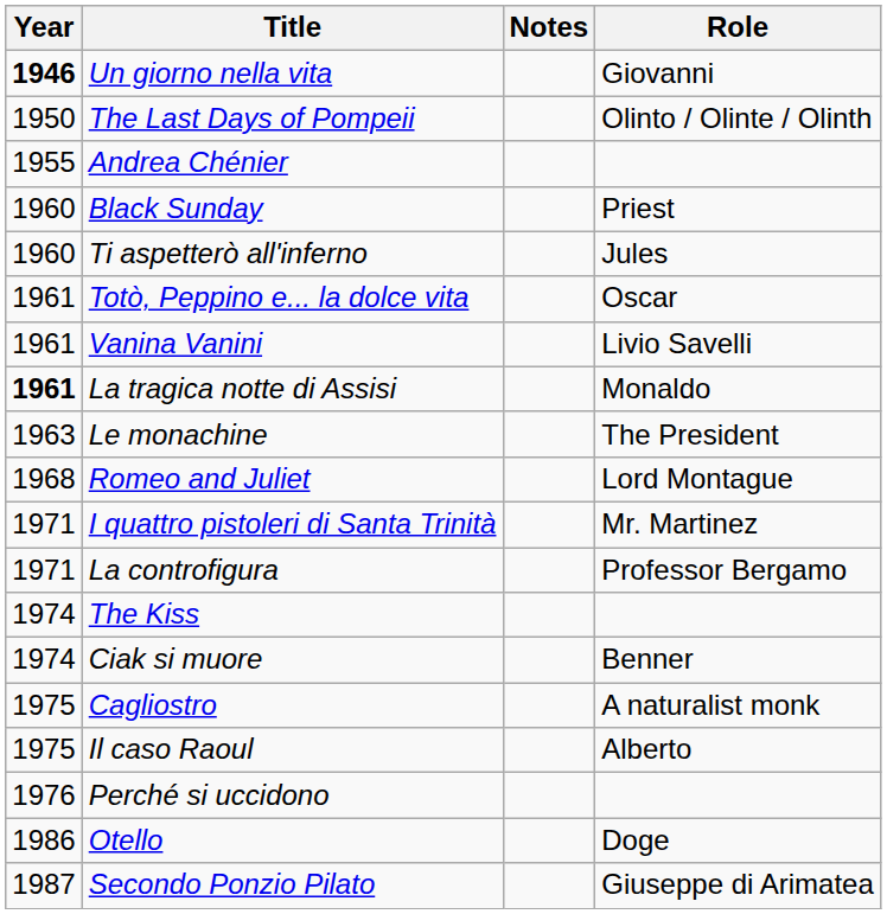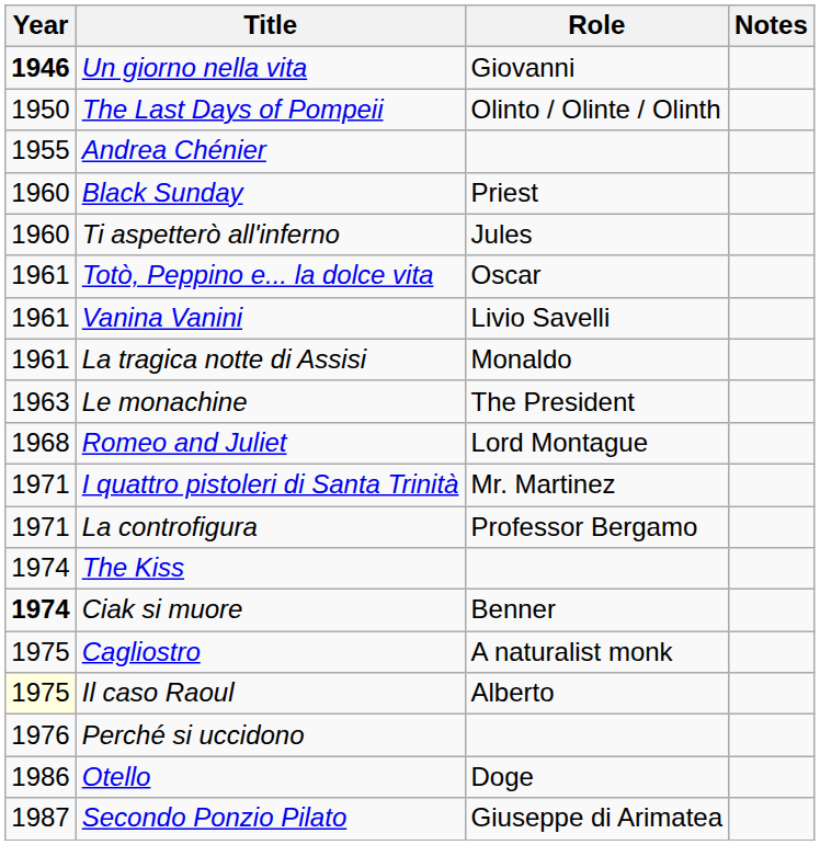 <table class="wikitable">
 <tr>
 <th>Year</th>
 <th>Title</th>
+<th>Role</th>
 <th>Notes</th>
-<th>Role</th>
 </tr>
 <tr>
 <td><strong>1946</strong></td>
 <td><em><a href='#'>Un giorno nella vita</a></em></td>
+<td>Giovanni</td>
 <td></td>
-<td>Giovanni</td>
 </tr>
 <tr>
 <td>1950</td>
 <td><em><a href='#'>The Last Days of Pompeii</a></em></td>
+<td>Olinto / Olinte / Olinth</td>
 <td></td>
-<td>Olinto / Olinte / Olinth</td>
 </tr>
 <tr>
 <td>1955</td>
 <td><em><a href='#'>Andrea Chénier</a></em></td>
 <td></td>
 <td></td>
 </tr>
 <tr>
 <td>1960</td>
 <td><em><a href='#'>Black Sunday</a></em></td>
+<td>Priest</td>
 <td></td>
-<td>Priest</td>
 </tr>
 <tr>
 <td>1960</td>
 <td><em>Ti aspetterò all'inferno</em></td>
+<td>Jules</td>
 <td></td>
-<td>Jules</td>
 </tr>
 <tr>
 <td>1961</td>
 <td><em><a href='#'>Totò, Peppino e... la dolce vita</a></em></td>
+<td>Oscar</td>
 <td></td>
-<td>Oscar</td>
 </tr>
 <tr>
 <td>1961</td>
 <td><em><a href='#'>Vanina Vanini</a></em></td>
+<td>Livio Savelli</td>
 <td></td>
-<td>Livio Savelli</td>
 </tr>
 <tr>
-<td><strong>1961</strong></td>
+<td>1961</td>
 <td><em>La tragica notte di Assisi</em></td>
+<td>Monaldo</td>
 <td></td>
-<td>Monaldo</td>
 </tr>
 <tr>
 <td>1963</td>
 <td><em>Le monachine</em></td>
+<td>The President</td>
 <td></td>
-<td>The President</td>
 </tr>
 <tr>
 <td>1968</td>
 <td><em><a href='#'>Romeo and Juliet</a></em></td>
+<td>Lord Montague</td>
 <td></td>
-<td>Lord Montague</td>
 </tr>
 <tr>
 <td>1971</td>
 <td><em><a href='#'>I quattro pistoleri di Santa Trinità</a></em></td>
+<td>Mr. Martinez</td>
 <td></td>
-<td>Mr. Martinez</td>
 </tr>
 <tr>
 <td>1971</td>
 <td><em>La controfigura</em></td>
+<td>Professor Bergamo</td>
 <td></td>
-<td>Professor Bergamo</td>
 </tr>
 <tr>
 <td>1974</td>
 <td><em><a href='#'>The Kiss</a></em></td>
 <td></td>
 <td></td>
 </tr>
 <tr>
-<td>1974</td>
+<td><strong>1974</strong></td>
 <td><em>Ciak si muore</em></td>
+<td>Benner</td>
 <td></td>
-<td>Benner</td>
 </tr>
 <tr>
 <td>1975</td>
 <td><em><a href='#'>Cagliostro</a></em></td>
+<td>A naturalist monk</td>
 <td></td>
-<td>A naturalist monk</td>
 </tr>
 <tr>
-<td>1975</td>
+<td style="background: lightyellow;">1975</td>
 <td><em>Il caso Raoul</em></td>
+<td>Alberto</td>
 <td></td>
-<td>Alberto</td>
 </tr>
 <tr>
 <td>1976</td>
 <td><em>Perché si uccidono</em></td>
 <td></td>
 <td></td>
 </tr>
 <tr>
 <td>1986</td>
 <td><em><a href='#'>Otello</a></em></td>
+<td>Doge</td>
 <td></td>
-<td>Doge</td>
 </tr>
 <tr>
 <td>1987</td>
 <td><em><a href='#'>Secondo Ponzio Pilato</a></em></td>
+<td>Giuseppe di Arimatea</td>
 <td></td>
-<td>Giuseppe di Arimatea</td>
 </tr>
 </table>
